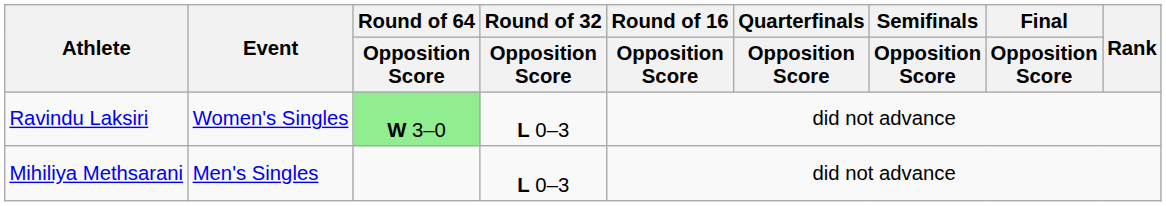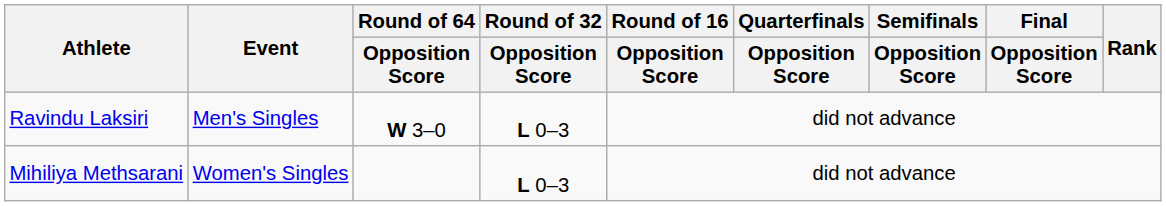 <table class=wikitable style="font-size:90%">
 <tr>
 <th rowspan="2">Athlete</th>
 <th rowspan="2">Event</th>
 <th>Round of 64</th>
 <th>Round of 32</th>
 <th>Round of 16</th>
 <th>Quarterfinals</th>
 <th>Semifinals</th>
 <th>Final</th>
 <th rowspan=2>Rank</th>
 </tr>
 <tr>
 <th>Opposition<br>Score</th>
 <th>Opposition<br>Score</th>
 <th>Opposition<br>Score</th>
 <th>Opposition<br>Score</th>
 <th>Opposition<br>Score</th>
 <th>Opposition<br>Score</th>
 </tr>
 <tr align=center>
 <td align=left><a href='#'>Ravindu Laksiri</a></td>
-<td align=left><a href='#'>Women's Singles</a></td>
-<td style="background: lightgreen;"><br><strong>W</strong> 3–0</td>
+<td align=left><a href='#'>Men's Singles</a></td>
+<td><br><strong>W</strong> 3–0</td>
 <td><br><strong>L</strong> 0–3</td>
 <td colspan=5>did not advance</td>
 </tr>
 <tr align=center>
 <td align=left><a href='#'>Mihiliya Methsarani</a></td>
-<td align=left><a href='#'>Men's Singles</a></td>
+<td align=left><a href='#'>Women's Singles</a></td>
 <td></td>
 <td><br><strong>L</strong> 0–3</td>
 <td colspan=5>did not advance</td>
 </tr>
 </table>
